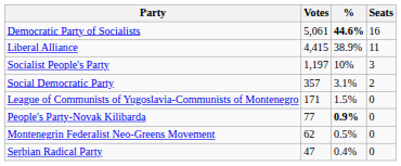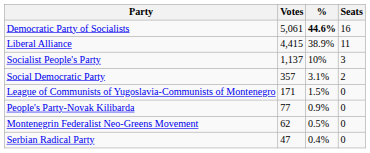 <table class="wikitable">
 <tr>
 <th>Party</th>
 <th>Votes</th>
 <th>%</th>
 <th>Seats</th>
 </tr>
 <tr>
 <td><a href='#'>Democratic Party of Socialists</a></td>
 <td>5,061</td>
 <td><strong>44.6%</strong></td>
 <td>16</td>
 </tr>
 <tr>
 <td><a href='#'>Liberal Alliance</a></td>
 <td>4,415</td>
 <td>38.9%</td>
 <td>11</td>
 </tr>
 <tr>
 <td><a href='#'>Socialist People's Party</a></td>
-<td>1,197</td>
+<td>1,137</td>
 <td>10%</td>
 <td>3</td>
 </tr>
 <tr>
 <td><a href='#'>Social Democratic Party</a></td>
 <td>357</td>
 <td>3.1%</td>
 <td>2</td>
 </tr>
 <tr>
 <td><a href='#'>League of Communists of Yugoslavia-Communists of Montenegro</a></td>
 <td>171</td>
 <td>1.5%</td>
 <td>0</td>
 </tr>
 <tr>
 <td><a href='#'>People's Party-Novak Kilibarda</a></td>
 <td>77</td>
-<td><strong>0.9%</strong></td>
+<td>0.9%</td>
 <td>0</td>
 </tr>
 <tr>
 <td><a href='#'>Montenegrin Federalist Neo-Greens Movement</a></td>
 <td>62</td>
 <td>0.5%</td>
 <td>0</td>
 </tr>
 <tr>
 <td><a href='#'>Serbian Radical Party</a></td>
 <td>47</td>
 <td>0.4%</td>
 <td>0</td>
 </tr>
 </table>
